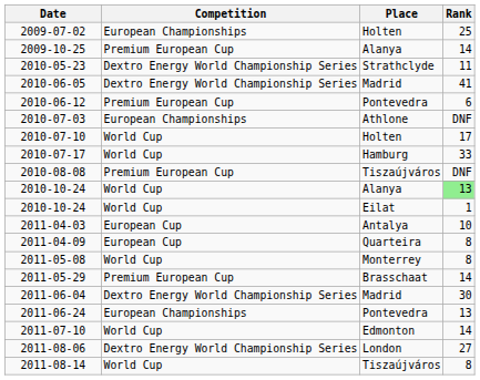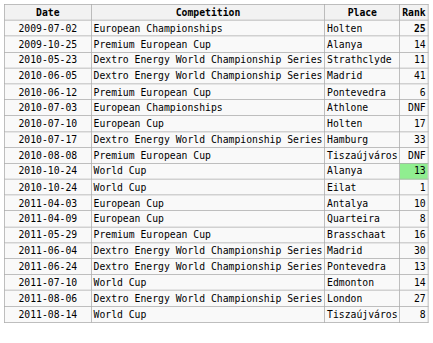 <table class="wikitable sortable">
 <tr>
 <th>Date</th>
 <th>Competition</th>
 <th>Place</th>
 <th>Rank</th>
 </tr>
 <tr>
 <td style="text-align:right">  2009-07-02  </td>
 <td>European Championships</td>
 <td>Holten</td>
-<td style="text-align:right">25</td>
+<td style="text-align:right"><strong>25</strong></td>
 </tr>
 <tr>
 <td style="text-align:right">  2009-10-25  </td>
 <td>Premium European Cup</td>
 <td>Alanya</td>
 <td style="text-align:right">14</td>
 </tr>
 <tr>
 <td style="text-align:right">  2010-05-23  </td>
 <td>Dextro Energy World Championship Series</td>
 <td>Strathclyde</td>
 <td style="text-align:right">11</td>
 </tr>
 <tr>
 <td style="text-align:right">  2010-06-05  </td>
 <td>Dextro Energy World Championship Series</td>
 <td>Madrid</td>
 <td style="text-align:right">41</td>
 </tr>
 <tr>
 <td style="text-align:right">  2010-06-12  </td>
 <td>Premium European Cup</td>
 <td>Pontevedra</td>
 <td style="text-align:right">6</td>
 </tr>
 <tr>
 <td style="text-align:right">  2010-07-03  </td>
 <td>European Championships</td>
 <td>Athlone</td>
 <td style="text-align:right">DNF</td>
 </tr>
 <tr>
 <td style="text-align:right">  2010-07-10  </td>
-<td>World Cup</td>
+<td>European Cup</td>
 <td>Holten</td>
 <td style="text-align:right">17</td>
 </tr>
 <tr>
 <td style="text-align:right">  2010-07-17  </td>
-<td>World Cup</td>
+<td>Dextro Energy World Championship Series</td>
 <td>Hamburg</td>
 <td style="text-align:right">33</td>
 </tr>
 <tr>
 <td style="text-align:right">  2010-08-08  </td>
 <td>Premium European Cup</td>
 <td>Tiszaújváros</td>
 <td style="text-align:right">DNF</td>
 </tr>
 <tr>
 <td style="text-align:right">  2010-10-24  </td>
 <td>World Cup</td>
 <td>Alanya</td>
 <td style="background: lightgreen; text-align:right">13</td>
 </tr>
 <tr>
 <td style="text-align:right">  2010-10-24  </td>
 <td>World Cup</td>
 <td>Eilat</td>
 <td style="text-align:right">1</td>
 </tr>
 <tr>
 <td style="text-align:right">  2011-04-03  </td>
 <td>European Cup</td>
 <td>Antalya</td>
 <td style="text-align:right">10</td>
 </tr>
 <tr>
 <td style="text-align:right">  2011-04-09  </td>
 <td>European Cup</td>
 <td>Quarteira</td>
 <td style="text-align:right">8</td>
 </tr>
 <tr>
-<td style="text-align:right">  2011-05-08  </td>
-<td>World Cup</td>
-<td>Monterrey</td>
-<td style="text-align:right">8</td>
-</tr>
-<tr>
 <td style="text-align:right">  2011-05-29  </td>
 <td>Premium European Cup</td>
 <td>Brasschaat</td>
-<td style="text-align:right">14</td>
+<td style="text-align:right">16</td>
 </tr>
 <tr>
 <td style="text-align:right">  2011-06-04  </td>
 <td>Dextro Energy World Championship Series</td>
 <td>Madrid</td>
 <td style="text-align:right">30</td>
 </tr>
 <tr>
 <td style="text-align:right">  2011-06-24  </td>
-<td>European Championships</td>
+<td>Dextro Energy World Championship Series</td>
 <td>Pontevedra</td>
 <td style="text-align:right">13</td>
 </tr>
 <tr>
 <td style="text-align:right">  2011-07-10  </td>
 <td>World Cup</td>
 <td>Edmonton</td>
 <td style="text-align:right">14</td>
 </tr>
 <tr>
 <td style="text-align:right">  2011-08-06  </td>
 <td>Dextro Energy World Championship Series</td>
 <td>London</td>
 <td style="text-align:right">27</td>
 </tr>
 <tr>
 <td style="text-align:right">  2011-08-14  </td>
 <td>World Cup</td>
 <td>Tiszaújváros</td>
 <td style="text-align:right">8</td>
 </tr>
 </table>
